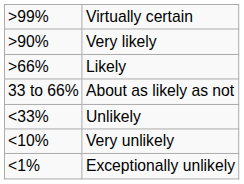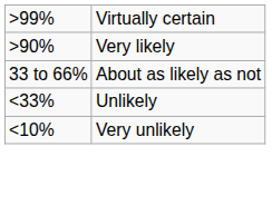 <table class="wikitable">
 <tr>
 <td>>99%</td>
 <td>Virtually certain</td>
 </tr>
 <tr>
 <td>>90%</td>
 <td>Very likely</td>
-</tr>
-<tr>
-<td>>66%</td>
-<td>Likely</td>
 </tr>
 <tr>
 <td>33 to 66%</td>
 <td>About as likely as not</td>
 </tr>
 <tr>
 <td><33%</td>
 <td>Unlikely</td>
 </tr>
 <tr>
 <td><10%</td>
 <td>Very unlikely</td>
 </tr>
-<tr>
-<td><1%</td>
-<td>Exceptionally unlikely</td>
-</tr>
 </table>
